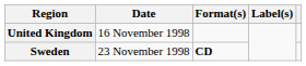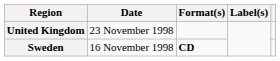 <table class="wikitable plainrowheaders">
 <tr>
 <th scope="col">Region</th>
 <th scope="col">Date</th>
 <th scope="col">Format(s)</th>
 <th scope="col">Label(s)</th>
 <th scope="col"></th>
 </tr>
 <tr>
 <th scope="row">United Kingdom</th>
-<td>16 November 1998</td>
+<td>23 November 1998</td>
 <td></td>
 <td rowspan="2"></td>
 <td></td>
 </tr>
 <tr>
 <th scope="row">Sweden</th>
-<td>23 November 1998</td>
+<td>16 November 1998</td>
 <td><strong>CD</strong></td>
 <td></td>
 </tr>
 </table>
